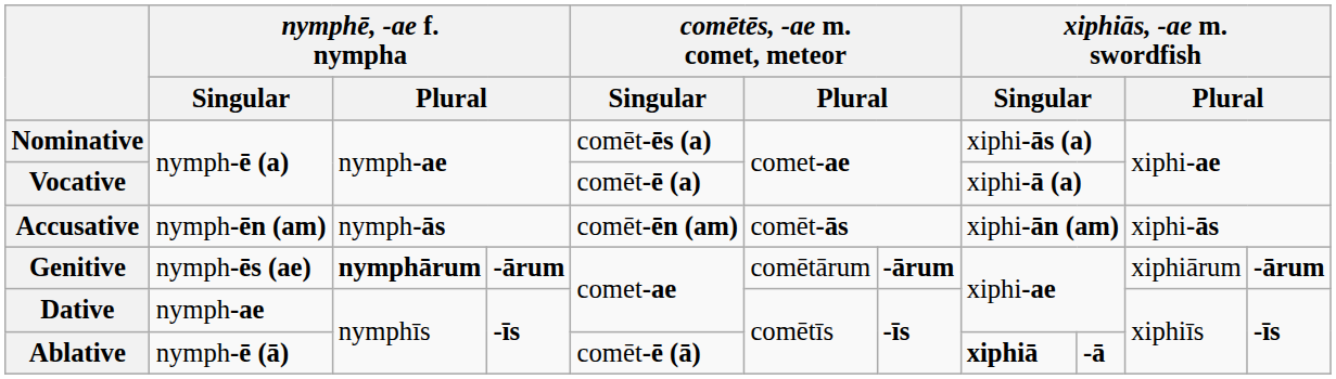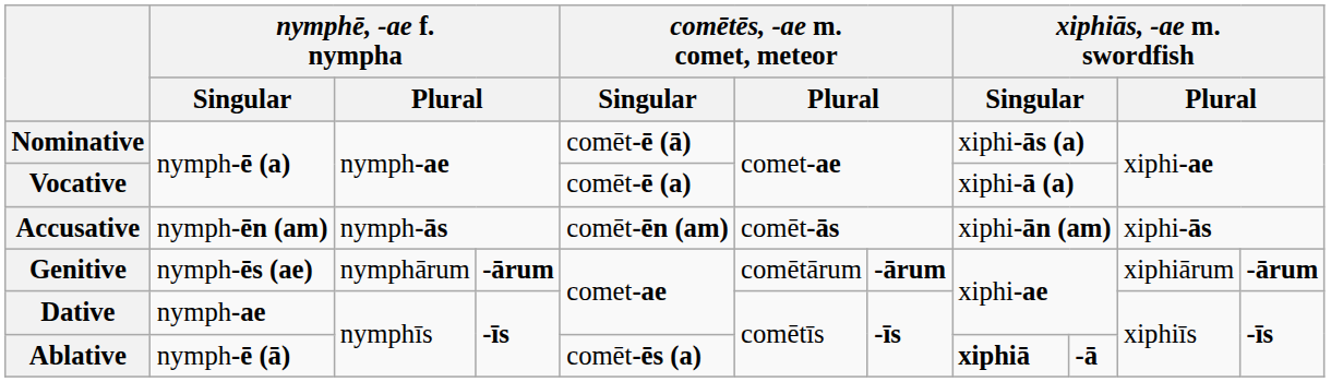 <table class="wikitable">
 <tr>
 <th rowspan="2"></th>
 <th colspan="3"><em>nymphē, -ae</em> f.<br>nympha</th>
 <th colspan="3"><em>comētēs, -ae</em> m.<br>comet, meteor</th>
 <th colspan="4"><em>xiphiās, -ae</em> m.<br>swordfish</th>
 </tr>
 <tr>
 <th>Singular</th>
 <th colspan="2">Plural</th>
 <th>Singular</th>
 <th colspan="2">Plural</th>
 <th colspan="2">Singular</th>
 <th colspan="2">Plural</th>
 </tr>
 <tr>
 <th>Nominative</th>
 <td rowspan="2">nymph<strong>-ē (a)</strong></td>
 <td colspan="2" rowspan="2">nymph<strong>-ae</strong></td>
-<td>comēt<strong>-ēs (a)</strong></td>
+<td>comēt<strong>-ē (ā)</strong></td>
 <td colspan="2" rowspan="2">comet<strong>-ae</strong></td>
 <td colspan="2">xiphi<strong>-ās (a)</strong></td>
 <td colspan="2" rowspan="2">xiphi<strong>-ae</strong></td>
 </tr>
 <tr>
 <th>Vocative</th>
 <td>comēt<strong>-ē (a)</strong></td>
 <td colspan="2">xiphi<strong>-ā (a)</strong></td>
 </tr>
 <tr>
 <th>Accusative</th>
 <td>nymph<strong>-ēn (am)</strong></td>
 <td colspan="2">nymph<strong>-ās</strong></td>
 <td>comēt<strong>-ēn (am)</strong></td>
 <td colspan="2">comēt<strong>-ās</strong></td>
 <td colspan="2">xiphi<strong>-ān (am)</strong></td>
 <td colspan="2">xiphi<strong>-ās</strong></td>
 </tr>
 <tr>
 <th>Genitive</th>
 <td>nymph<strong>-ēs (ae)</strong></td>
-<td><strong>nymphārum</strong></td>
+<td>nymphārum</td>
 <td><strong>-ārum</strong></td>
 <td rowspan="2">comet<strong>-ae</strong></td>
 <td>comētārum</td>
 <td><strong>-ārum</strong></td>
 <td colspan="2" rowspan="2">xiphi<strong>-ae</strong></td>
 <td>xiphiārum</td>
 <td><strong>-ārum</strong></td>
 </tr>
 <tr>
 <th>Dative</th>
 <td>nymph<strong>-ae</strong></td>
 <td rowspan="2">nymphīs</td>
 <td rowspan="2"><strong>-īs</strong></td>
 <td rowspan="2">comētīs</td>
 <td rowspan="2"><strong>-īs</strong></td>
 <td rowspan="2">xiphiīs</td>
 <td rowspan="2"><strong>-īs</strong></td>
 </tr>
 <tr>
 <th>Ablative</th>
 <td>nymph<strong>-ē (ā)</strong></td>
-<td>comēt<strong>-ē (ā)</strong></td>
+<td>comēt<strong>-ēs (a)</strong></td>
 <td><strong>xiphiā</strong></td>
 <td><strong>-ā</strong></td>
 </tr>
 </table>
